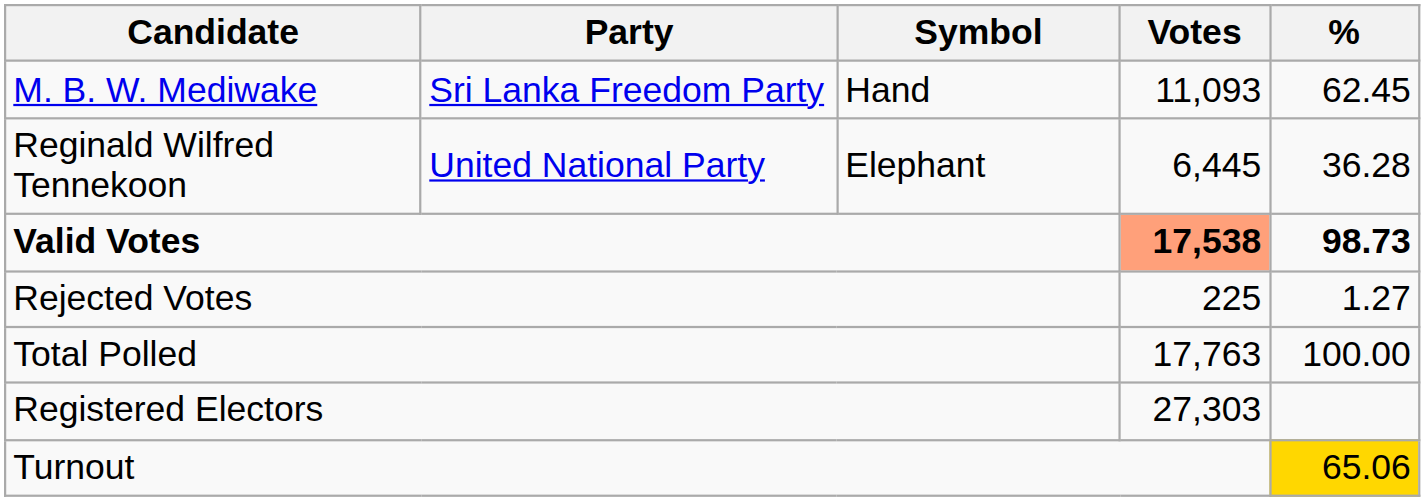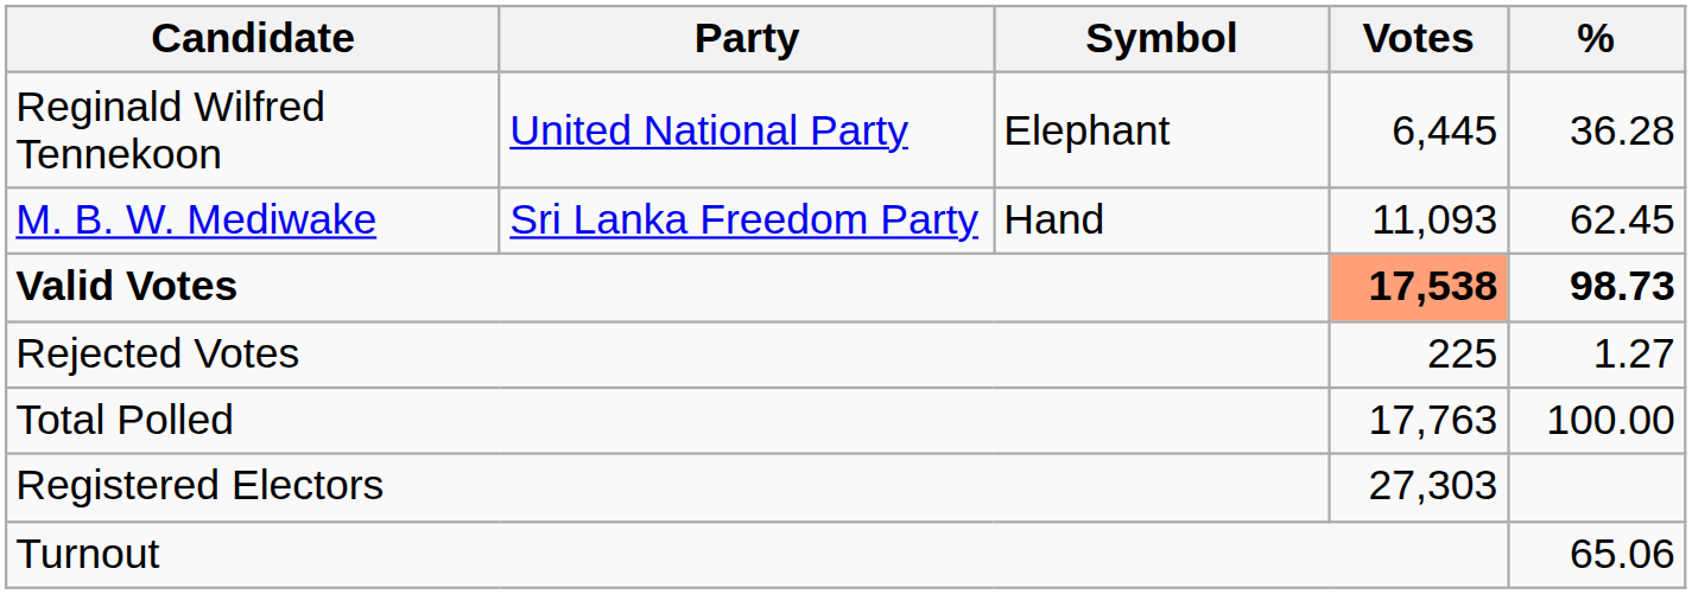 <table class="wikitable" border="1" style="text-align:right;">
 <tr>
 <th align=left width="180">Candidate</th>
 <th align=left width="180">Party</th>
 <th align=left width="120">Symbol</th>
 <th align=left width="60">Votes</th>
 <th align=left width="60">%</th>
 </tr>
 <tr>
+<td align=left>Reginald Wilfred Tennekoon</td>
+<td align=left><a href='#'>United National Party</a></td>
+<td align=left>Elephant</td>
+<td align=right>6,445</td>
+<td align=right>36.28</td>
+</tr>
+<tr>
 <td align=left><a href='#'>M. B. W. Mediwake</a></td>
 <td align=left><a href='#'>Sri Lanka Freedom Party</a></td>
 <td align=left>Hand</td>
 <td align=right>11,093</td>
 <td align=right>62.45</td>
-</tr>
-<tr>
-<td align=left>Reginald Wilfred Tennekoon</td>
-<td align=left><a href='#'>United National Party</a></td>
-<td align=left>Elephant</td>
-<td align=right>6,445</td>
-<td align=right>36.28</td>
 </tr>
 <tr>
 <td align=left colspan=3><strong>Valid Votes</strong></td>
 <td align=right style="background: lightsalmon;"><strong>17,538</strong></td>
 <td align=right><strong>98.73</strong></td>
 </tr>
 <tr>
 <td align=left colspan=3>Rejected Votes</td>
 <td align=right>225</td>
 <td align=right>1.27</td>
 </tr>
 <tr>
 <td align=left colspan=3>Total Polled</td>
 <td align=right>17,763</td>
 <td align=right>100.00</td>
 </tr>
 <tr>
 <td align=left colspan=3>Registered Electors</td>
 <td align=right>27,303</td>
 <td></td>
 </tr>
 <tr>
 <td align=left colspan=4>Turnout</td>
-<td align=right style="background: gold;">65.06</td>
+<td align=right>65.06</td>
 </tr>
 </table>
